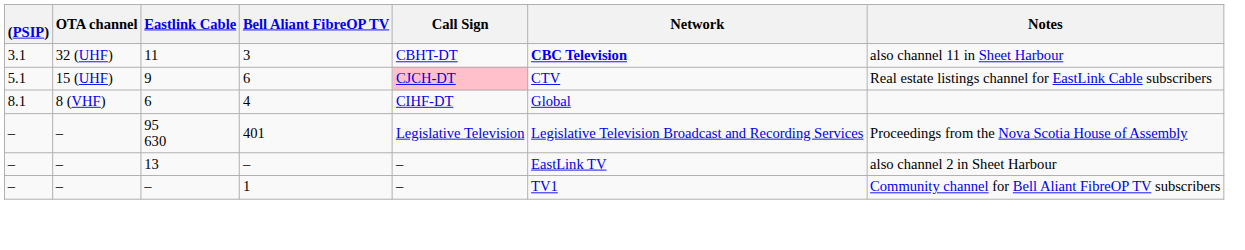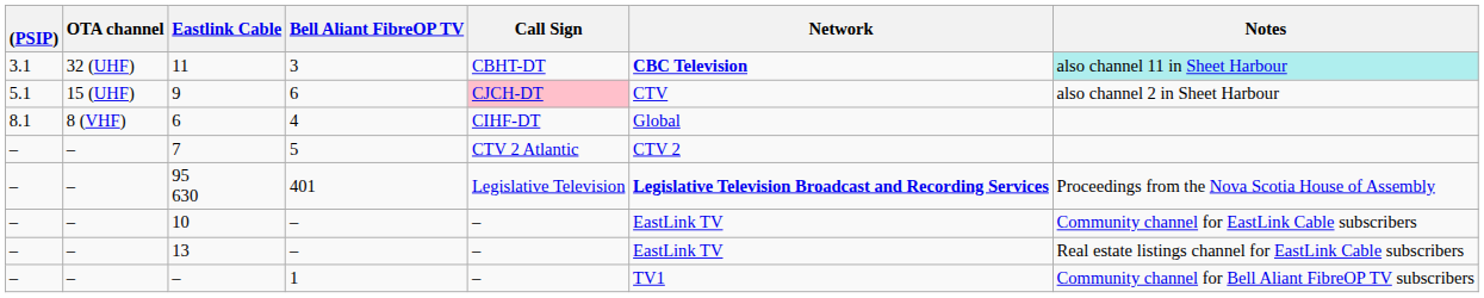 <table class="wikitable sortable">
 <tr>
 <th scope="col"><br>(<a href='#'>PSIP</a>)</th>
 <th scope="col">OTA channel</th>
 <th scope="col"><a href='#'>Eastlink Cable</a></th>
 <th scope="col"><a href='#'>Bell Aliant FibreOP TV</a></th>
 <th>Call Sign</th>
 <th scope="col">Network</th>
 <th>Notes</th>
 </tr>
 <tr>
 <td>3.1</td>
 <td>32 (<a href='#'>UHF</a>)</td>
 <td>11</td>
 <td>3</td>
 <td><a href='#'>CBHT-DT</a></td>
 <td><strong><a href='#'>CBC Television</a></strong></td>
-<td>also channel 11 in <a href='#'>Sheet Harbour</a></td>
+<td style="background: paleturquoise;">also channel 11 in <a href='#'>Sheet Harbour</a></td>
 </tr>
 <tr>
 <td>5.1</td>
 <td>15 (<a href='#'>UHF</a>)</td>
 <td>9</td>
 <td>6</td>
 <td style="background: pink;"><a href='#'>CJCH-DT</a></td>
 <td><a href='#'>CTV</a></td>
-<td>Real estate listings channel for <a href='#'>EastLink Cable</a> subscribers</td>
+<td>also channel 2 in Sheet Harbour</td>
 </tr>
 <tr>
 <td>8.1</td>
 <td>8 (<a href='#'>VHF</a>)</td>
 <td>6</td>
 <td>4</td>
 <td><a href='#'>CIHF-DT</a></td>
 <td><a href='#'>Global</a></td>
 <td></td>
 </tr>
 <tr>
 <td>–</td>
 <td>–</td>
+<td>7</td>
+<td>5</td>
+<td><a href='#'>CTV 2 Atlantic</a></td>
+<td><a href='#'>CTV 2</a></td>
+<td></td>
+</tr>
+<tr>
+<td>–</td>
+<td>–</td>
 <td>95<br>630</td>
 <td>401</td>
 <td><a href='#'>Legislative Television</a></td>
-<td><a href='#'>Legislative Television Broadcast and Recording Services</a></td>
+<td><strong><a href='#'>Legislative Television Broadcast and Recording Services</a></strong></td>
 <td>Proceedings from the <a href='#'>Nova Scotia House of Assembly</a></td>
+</tr>
+<tr>
+<td>–</td>
+<td>–</td>
+<td>10</td>
+<td>–</td>
+<td>–</td>
+<td><a href='#'>EastLink TV</a></td>
+<td><a href='#'>Community channel</a> for <a href='#'>EastLink Cable</a> subscribers</td>
 </tr>
 <tr>
 <td>–</td>
 <td>–</td>
 <td>13</td>
 <td>–</td>
 <td>–</td>
 <td><a href='#'>EastLink TV</a></td>
-<td>also channel 2 in Sheet Harbour</td>
+<td>Real estate listings channel for <a href='#'>EastLink Cable</a> subscribers</td>
 </tr>
 <tr>
 <td>–</td>
 <td>–</td>
 <td>–</td>
 <td>1</td>
 <td>–</td>
 <td><a href='#'>TV1</a></td>
 <td><a href='#'>Community channel</a> for <a href='#'>Bell Aliant FibreOP TV</a> subscribers</td>
 </tr>
 </table>
